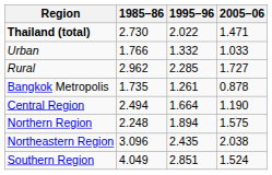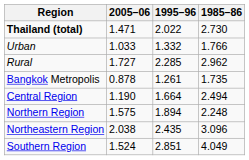 <table class="wikitable sortable">
 <tr>
 <th>Region</th>
+<th>2005–06</th>
+<th>1995–96</th>
 <th>1985–86</th>
-<th>1995–96</th>
-<th>2005–06</th>
 </tr>
 <tr>
 <td><strong>Thailand (total)</strong></td>
+<td>1.471</td>
+<td>2.022</td>
 <td>2.730</td>
-<td>2.022</td>
-<td>1.471</td>
 </tr>
 <tr>
 <td><em>Urban</em></td>
+<td>1.033</td>
+<td>1.332</td>
 <td>1.766</td>
-<td>1.332</td>
-<td>1.033</td>
 </tr>
 <tr>
 <td><em>Rural</em></td>
+<td>1.727</td>
+<td>2.285</td>
 <td>2.962</td>
-<td>2.285</td>
-<td>1.727</td>
 </tr>
 <tr>
 <td><a href='#'>Bangkok</a> Metropolis</td>
+<td>0.878</td>
+<td>1.261</td>
 <td>1.735</td>
-<td>1.261</td>
-<td>0.878</td>
 </tr>
 <tr>
 <td><a href='#'>Central Region</a></td>
+<td>1.190</td>
+<td>1.664</td>
 <td>2.494</td>
-<td>1.664</td>
-<td>1.190</td>
 </tr>
 <tr>
 <td><a href='#'>Northern Region</a></td>
+<td>1.575</td>
+<td>1.894</td>
 <td>2.248</td>
-<td>1.894</td>
-<td>1.575</td>
 </tr>
 <tr>
 <td><a href='#'>Northeastern Region</a></td>
+<td>2.038</td>
+<td>2.435</td>
 <td>3.096</td>
-<td>2.435</td>
-<td>2.038</td>
 </tr>
 <tr>
 <td><a href='#'>Southern Region</a></td>
+<td>1.524</td>
+<td>2.851</td>
 <td>4.049</td>
-<td>2.851</td>
-<td>1.524</td>
 </tr>
 </table>
